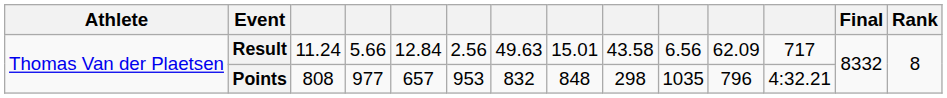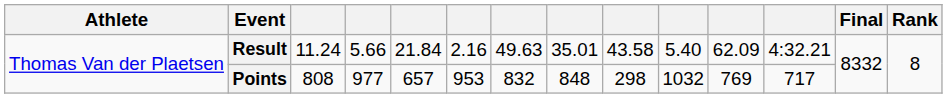 <table class="wikitable" style="font-size:90%">
 <tr>
 <th>Athlete</th>
 <th>Event</th>
 <th></th>
 <th></th>
 <th></th>
 <th></th>
 <th></th>
 <th></th>
 <th></th>
 <th></th>
 <th></th>
 <th></th>
 <th>Final</th>
 <th>Rank</th>
 </tr>
 <tr align=center>
 <td rowspan=2 align=left><a href='#'>Thomas Van der Plaetsen</a></td>
 <th style="font-size:95%">Result</th>
 <td>11.24</td>
 <td>5.66</td>
-<td>12.84</td>
-<td>2.56</td>
+<td>21.84</td>
+<td>2.16</td>
 <td>49.63</td>
-<td>15.01</td>
+<td>35.01</td>
 <td>43.58</td>
-<td>6.56</td>
+<td>5.40</td>
 <td>62.09</td>
-<td>717</td>
+<td>4:32.21</td>
 <td rowspan=2>8332</td>
 <td rowspan=2>8</td>
 </tr>
 <tr align=center>
 <th style="font-size:95%">Points</th>
 <td>808</td>
 <td>977</td>
 <td>657</td>
 <td>953</td>
 <td>832</td>
 <td>848</td>
 <td>298</td>
-<td>1035</td>
-<td>796</td>
-<td>4:32.21</td>
+<td>1032</td>
+<td>769</td>
+<td>717</td>
 </tr>
 </table>
